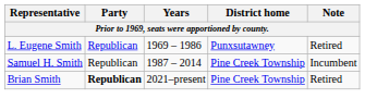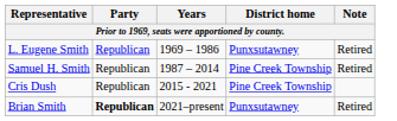 <table class=wikitable>
 <tr valign=bottom>
 <th>Representative</th>
 <th>Party</th>
 <th>Years</th>
 <th>District home</th>
 <th>Note</th>
 </tr>
 <tr>
 <th colspan=5 style="font-size: 80%;"><em>Prior to 1969, seats were apportioned by county.</em></th>
 </tr>
 <tr>
 <td><a href='#'>L. Eugene Smith</a></td>
 <td><a href='#'>Republican</a></td>
 <td>1969 – 1986</td>
 <td><a href='#'>Punxsutawney</a></td>
 <td>Retired</td>
 </tr>
 <tr>
 <td><a href='#'>Samuel H. Smith</a></td>
 <td>Republican</td>
 <td>1987 – 2014</td>
 <td><a href='#'>Pine Creek Township</a></td>
-<td>Incumbent</td>
+<td>Retired</td>
+</tr>
+<tr>
+<td><a href='#'>Cris Dush</a></td>
+<td>Republican</td>
+<td>2015 - 2021</td>
+<td><a href='#'>Pine Creek Township</a></td>
+<td></td>
 </tr>
 <tr>
 <td><a href='#'>Brian Smith</a></td>
 <td><strong>Republican</strong></td>
 <td>2021–present</td>
-<td><a href='#'>Pine Creek Township</a></td>
+<td><a href='#'>Punxsutawney</a></td>
 <td>Retired</td>
 </tr>
 </table>
